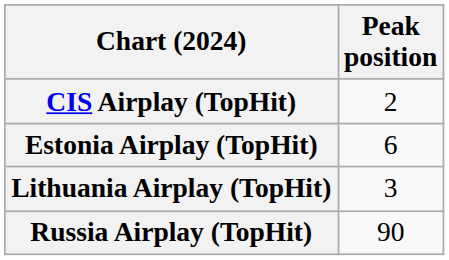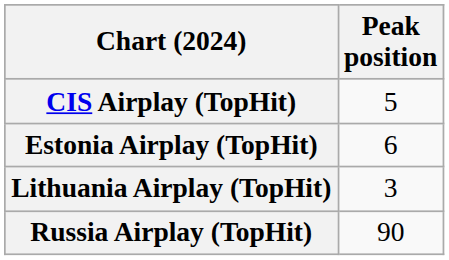 <table class="wikitable plainrowheaders" style="text-align:center">
 <tr>
 <th scope="col">Chart (2024)</th>
 <th scope="col">Peak<br>position</th>
 </tr>
 <tr>
 <th scope="row"><a href='#'>CIS</a> Airplay (TopHit)</th>
-<td>2</td>
+<td>5</td>
 </tr>
 <tr>
 <th scope="row">Estonia Airplay (TopHit)</th>
 <td>6</td>
 </tr>
 <tr>
 <th scope="row">Lithuania Airplay (TopHit)</th>
 <td>3</td>
 </tr>
 <tr>
 <th scope="row">Russia Airplay (TopHit)</th>
 <td>90</td>
 </tr>
 </table>
